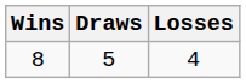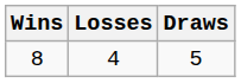 <table class="wikitable">
 <tr>
 <th>Wins</th>
+<th>Losses</th>
 <th>Draws</th>
-<th>Losses</th>
 </tr>
 <tr>
 <td align=center>8</td>
+<td align=center>4</td>
 <td align=center>5</td>
-<td align=center>4</td>
 </tr>
 </table>
